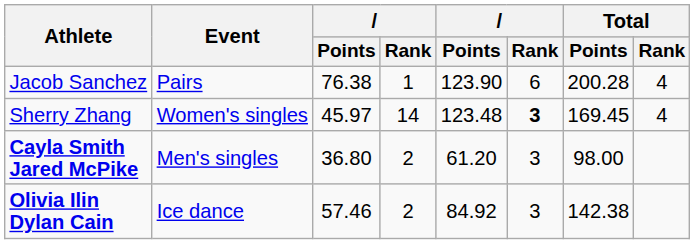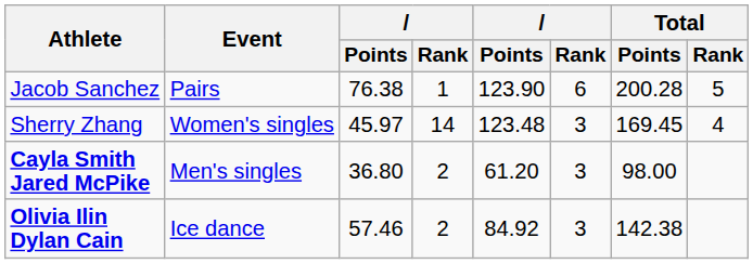 <table class="wikitable" style="font-size:90%">
 <tr>
 <th rowspan="2">Athlete</th>
 <th rowspan="2">Event</th>
 <th colspan="2">/</th>
 <th colspan="2">/</th>
 <th colspan="2">Total</th>
 </tr>
 <tr style="font-size:95%">
 <th>Points</th>
 <th>Rank</th>
 <th>Points</th>
 <th>Rank</th>
 <th>Points</th>
 <th>Rank</th>
 </tr>
 <tr align=center>
 <td align=left><a href='#'>Jacob Sanchez</a></td>
 <td align=left><a href='#'>Pairs</a></td>
 <td>76.38</td>
 <td>1</td>
 <td>123.90</td>
 <td>6</td>
 <td>200.28</td>
-<td>4</td>
+<td>5</td>
 </tr>
 <tr align=center>
 <td align=left><a href='#'>Sherry Zhang</a></td>
 <td align=left><a href='#'>Women's singles</a></td>
 <td>45.97</td>
 <td>14</td>
 <td>123.48</td>
-<td><strong>3</strong></td>
+<td>3</td>
 <td>169.45</td>
 <td>4</td>
 </tr>
 <tr align=center>
 <td align=left><strong><a href='#'>Cayla Smith</a><br><a href='#'>Jared McPike</a></strong></td>
 <td align=left><a href='#'>Men's singles</a></td>
 <td>36.80</td>
 <td>2</td>
 <td>61.20</td>
 <td>3</td>
 <td>98.00</td>
 <td></td>
 </tr>
 <tr align=center>
 <td align=left><strong><a href='#'>Olivia Ilin</a><br><a href='#'>Dylan Cain</a></strong></td>
 <td align=left><a href='#'>Ice dance</a></td>
 <td>57.46</td>
 <td>2</td>
 <td>84.92</td>
 <td>3</td>
 <td>142.38</td>
 <td></td>
 </tr>
 </table>
